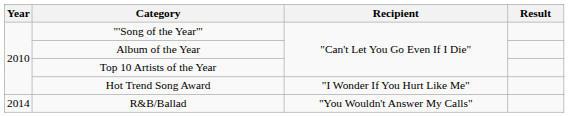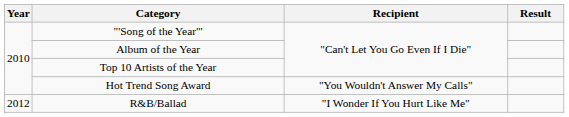 <table class="wikitable" style="text-align:center">
 <tr>
 <th width="5%">Year</th>
 <th width="45%">Category</th>
 <th width="40%">Recipient</th>
 <th width="10%">Result</th>
 </tr>
 <tr>
 <td rowspan="4">2010</td>
 <td>"'Song of the Year"'</td>
 <td rowspan="3">"Can't Let You Go Even If I Die"</td>
 <td></td>
 </tr>
 <tr>
 <td>Album of the Year</td>
 <td></td>
 </tr>
 <tr>
 <td>Top 10 Artists of the Year</td>
 <td></td>
 </tr>
 <tr>
 <td>Hot Trend Song Award</td>
+<td>"You Wouldn't Answer My Calls"</td>
+<td></td>
+</tr>
+<tr>
+<td>2012</td>
+<td>R&B/Ballad</td>
 <td>"I Wonder If You Hurt Like Me"</td>
 <td></td>
 </tr>
-<tr>
-<td>2014</td>
-<td>R&B/Ballad</td>
-<td>"You Wouldn't Answer My Calls"</td>
-<td></td>
-</tr>
 </table>
